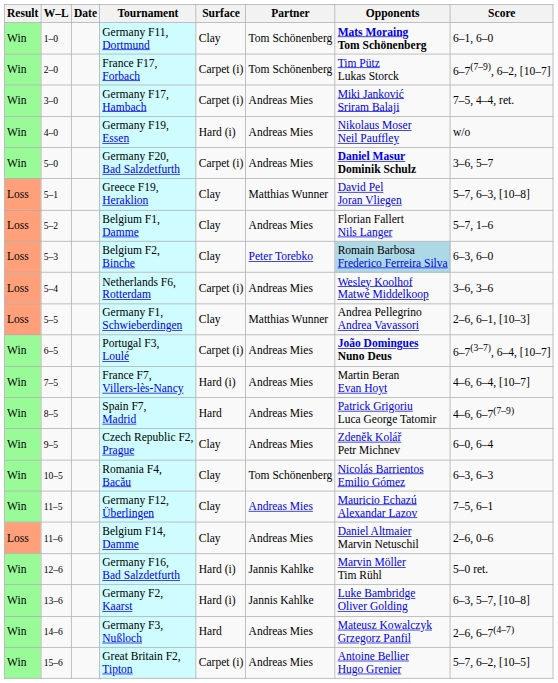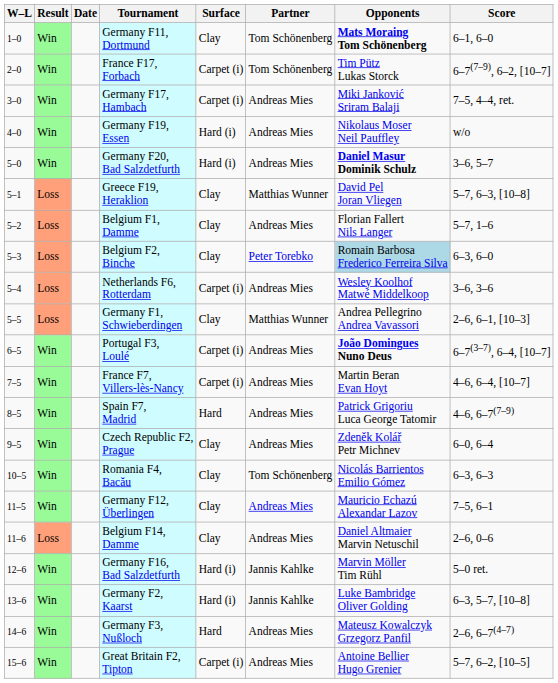 <table class="sortable wikitable nowrap">
 <tr>
+<th class="unsortable">W–L</th>
 <th>Result</th>
-<th class="unsortable">W–L</th>
 <th>Date</th>
 <th>Tournament</th>
 <th>Surface</th>
 <th>Partner</th>
 <th>Opponents</th>
 <th class="unsortable">Score</th>
 </tr>
 <tr>
+<td><small>1–0</small></td>
 <td bgcolor=98fb98>Win</td>
-<td><small>1–0</small></td>
 <td></td>
 <td bgcolor=cffcff>Germany F11, <br> <a href='#'>Dortmund</a></td>
 <td>Clay</td>
 <td> Tom Schönenberg</td>
 <td><strong> <a href='#'>Mats Moraing</a> <br>  Tom Schönenberg</strong></td>
 <td>6–1, 6–0</td>
 </tr>
 <tr>
+<td><small>2–0</small></td>
 <td bgcolor=98fb98>Win</td>
-<td><small>2–0</small></td>
 <td></td>
 <td bgcolor=cffcff>France F17, <br> <a href='#'>Forbach</a></td>
 <td>Carpet (i)</td>
 <td> Tom Schönenberg</td>
 <td> <a href='#'>Tim Pütz</a> <br>  Lukas Storck</td>
 <td>6–7<sup>(7–9)</sup>, 6–2, [10–7]</td>
 </tr>
 <tr>
+<td><small>3–0</small></td>
 <td bgcolor=98fb98>Win</td>
-<td><small>3–0</small></td>
 <td></td>
 <td bgcolor=cffcff>Germany F17, <br> <a href='#'>Hambach</a></td>
 <td>Carpet (i)</td>
 <td> Andreas Mies</td>
 <td> <a href='#'>Miki Janković</a> <br>  <a href='#'>Sriram Balaji</a></td>
 <td>7–5, 4–4, ret.</td>
 </tr>
 <tr>
+<td><small>4–0</small></td>
 <td bgcolor=98fb98>Win</td>
-<td><small>4–0</small></td>
 <td></td>
 <td bgcolor=cffcff>Germany F19, <br> <a href='#'>Essen</a></td>
 <td>Hard (i)</td>
 <td> Andreas Mies</td>
 <td> <a href='#'>Nikolaus Moser</a> <br>  <a href='#'>Neil Pauffley</a></td>
 <td>w/o</td>
 </tr>
 <tr>
+<td><small>5–0</small></td>
 <td bgcolor=98fb98>Win</td>
-<td><small>5–0</small></td>
 <td></td>
 <td bgcolor=cffcff>Germany F20, <br> <a href='#'>Bad Salzdetfurth</a></td>
-<td>Carpet (i)</td>
+<td>Hard (i)</td>
 <td> Andreas Mies</td>
 <td><strong> <a href='#'>Daniel Masur</a> <br>  Dominik Schulz</strong></td>
 <td>3–6, 5–7</td>
 </tr>
 <tr>
+<td><small>5–1</small></td>
 <td bgcolor=ffa07a>Loss</td>
-<td><small>5–1</small></td>
 <td></td>
 <td bgcolor=cffcff>Greece F19, <br> <a href='#'>Heraklion</a></td>
 <td>Clay</td>
 <td> Matthias Wunner</td>
 <td> <a href='#'>David Pel</a> <br>  <a href='#'>Joran Vliegen</a></td>
 <td>5–7, 6–3, [10–8]</td>
 </tr>
 <tr>
+<td><small>5–2</small></td>
 <td bgcolor=ffa07a>Loss</td>
-<td><small>5–2</small></td>
 <td></td>
 <td bgcolor=cffcff>Belgium F1, <br> <a href='#'>Damme</a></td>
 <td>Clay</td>
 <td> Andreas Mies</td>
 <td> Florian Fallert <br>  <a href='#'>Nils Langer</a></td>
 <td>5–7, 1–6</td>
 </tr>
 <tr>
+<td><small>5–3</small></td>
 <td bgcolor=ffa07a>Loss</td>
-<td><small>5–3</small></td>
 <td></td>
 <td bgcolor=cffcff>Belgium F2, <br> <a href='#'>Binche</a></td>
 <td>Clay</td>
 <td> <a href='#'>Peter Torebko</a></td>
 <td style="background: lightblue;"> Romain Barbosa <br>  <a href='#'>Frederico Ferreira Silva</a></td>
 <td>6–3, 6–0</td>
 </tr>
 <tr>
+<td><small>5–4</small></td>
 <td bgcolor=ffa07a>Loss</td>
-<td><small>5–4</small></td>
 <td></td>
 <td bgcolor=cffcff>Netherlands F6, <br> <a href='#'>Rotterdam</a></td>
 <td>Carpet (i)</td>
 <td> Andreas Mies</td>
 <td> <a href='#'>Wesley Koolhof</a> <br>  <a href='#'>Matwé Middelkoop</a></td>
 <td>3–6, 3–6</td>
 </tr>
 <tr>
+<td><small>5–5</small></td>
 <td bgcolor=ffa07a>Loss</td>
-<td><small>5–5</small></td>
 <td></td>
 <td bgcolor=cffcff>Germany F1, <br> <a href='#'>Schwieberdingen</a></td>
 <td>Clay</td>
 <td> Matthias Wunner</td>
 <td> Andrea Pellegrino <br>  <a href='#'>Andrea Vavassori</a></td>
 <td>2–6, 6–1, [10–3]</td>
 </tr>
 <tr>
+<td><small>6–5</small></td>
 <td bgcolor=98fb98>Win</td>
-<td><small>6–5</small></td>
 <td></td>
 <td bgcolor=cffcff>Portugal F3, <br> <a href='#'>Loulé</a></td>
 <td>Carpet (i)</td>
 <td> Andreas Mies</td>
 <td><strong> <a href='#'>João Domingues</a> <br>  Nuno Deus</strong></td>
 <td>6–7<sup>(3–7)</sup>, 6–4, [10–7]</td>
 </tr>
 <tr>
+<td><small>7–5</small></td>
 <td bgcolor=98fb98>Win</td>
-<td><small>7–5</small></td>
 <td></td>
 <td bgcolor=cffcff>France F7, <br> <a href='#'>Villers-lès-Nancy</a></td>
-<td>Hard (i)</td>
+<td>Carpet (i)</td>
 <td> Andreas Mies</td>
 <td> Martin Beran <br>  <a href='#'>Evan Hoyt</a></td>
 <td>4–6, 6–4, [10–7]</td>
 </tr>
 <tr>
+<td><small>8–5</small></td>
 <td bgcolor=98fb98>Win</td>
-<td><small>8–5</small></td>
 <td></td>
 <td bgcolor=cffcff>Spain F7, <br> <a href='#'>Madrid</a></td>
 <td>Hard</td>
 <td> Andreas Mies</td>
 <td> <a href='#'>Patrick Grigoriu</a> <br>  Luca George Tatomir</td>
 <td>4–6, 6–7<sup>(7–9)</sup></td>
 </tr>
 <tr>
+<td><small>9–5</small></td>
 <td bgcolor=98fb98>Win</td>
-<td><small>9–5</small></td>
 <td></td>
 <td bgcolor=cffcff>Czech Republic F2, <br> <a href='#'>Prague</a></td>
 <td>Clay</td>
 <td> Andreas Mies</td>
 <td> <a href='#'>Zdeněk Kolář</a> <br>  Petr Michnev</td>
 <td>6–0, 6–4</td>
 </tr>
 <tr>
+<td><small>10–5</small></td>
 <td bgcolor=98fb98>Win</td>
-<td><small>10–5</small></td>
 <td></td>
 <td bgcolor=cffcff>Romania F4, <br> <a href='#'>Bacău</a></td>
 <td>Clay</td>
 <td> Tom Schönenberg</td>
 <td> <a href='#'>Nicolás Barrientos</a> <br>  <a href='#'>Emilio Gómez</a></td>
 <td>6–3, 6–3</td>
 </tr>
 <tr>
+<td><small>11–5</small></td>
 <td bgcolor=98fb98>Win</td>
-<td><small>11–5</small></td>
 <td></td>
 <td bgcolor=cffcff>Germany F12, <br> <a href='#'>Überlingen</a></td>
 <td>Clay</td>
 <td> <a href='#'>Andreas Mies</a></td>
 <td> <a href='#'>Mauricio Echazú</a> <br>  <a href='#'>Alexandar Lazov</a></td>
 <td>7–5, 6–1</td>
 </tr>
 <tr>
+<td><small>11–6</small></td>
 <td bgcolor=ffa07a>Loss</td>
-<td><small>11–6</small></td>
 <td></td>
 <td bgcolor=cffcff>Belgium F14, <br> <a href='#'>Damme</a></td>
 <td>Clay</td>
 <td> Andreas Mies</td>
 <td> <a href='#'>Daniel Altmaier</a> <br>  Marvin Netuschil</td>
 <td>2–6, 0–6</td>
 </tr>
 <tr>
+<td><small>12–6</small></td>
 <td bgcolor=98fb98>Win</td>
-<td><small>12–6</small></td>
 <td></td>
 <td bgcolor=cffcff>Germany F16, <br> <a href='#'>Bad Salzdetfurth</a></td>
 <td>Hard (i)</td>
 <td> Jannis Kahlke</td>
 <td> <a href='#'>Marvin Möller</a> <br>  Tim Rühl</td>
 <td>5–0 ret.</td>
 </tr>
 <tr>
+<td><small>13–6</small></td>
 <td bgcolor=98fb98>Win</td>
-<td><small>13–6</small></td>
 <td></td>
 <td bgcolor=cffcff>Germany F2, <br> <a href='#'>Kaarst</a></td>
 <td>Hard (i)</td>
 <td> Jannis Kahlke</td>
 <td> <a href='#'>Luke Bambridge</a> <br>  <a href='#'>Oliver Golding</a></td>
 <td>6–3, 5–7, [10–8]</td>
 </tr>
 <tr>
+<td><small>14–6</small></td>
 <td bgcolor=98fb98>Win</td>
-<td><small>14–6</small></td>
 <td></td>
 <td bgcolor=cffcff>Germany F3, <br> <a href='#'>Nußloch</a></td>
 <td>Hard</td>
 <td> Andreas Mies</td>
 <td> <a href='#'>Mateusz Kowalczyk</a> <br>  <a href='#'>Grzegorz Panfil</a></td>
 <td>2–6, 6–7<sup>(4–7)</sup></td>
 </tr>
 <tr>
+<td><small>15–6</small></td>
 <td bgcolor=98fb98>Win</td>
-<td><small>15–6</small></td>
 <td></td>
 <td bgcolor=cffcff>Great Britain F2, <br> <a href='#'>Tipton</a></td>
 <td>Carpet (i)</td>
 <td> Andreas Mies</td>
 <td> <a href='#'>Antoine Bellier</a> <br>  <a href='#'>Hugo Grenier</a></td>
 <td>5–7, 6–2, [10–5]</td>
 </tr>
 </table>
